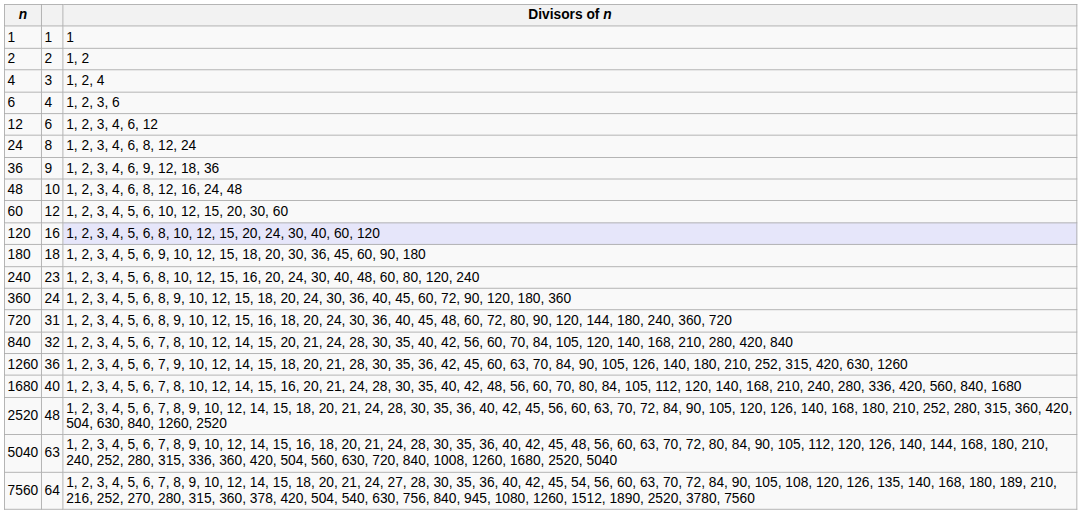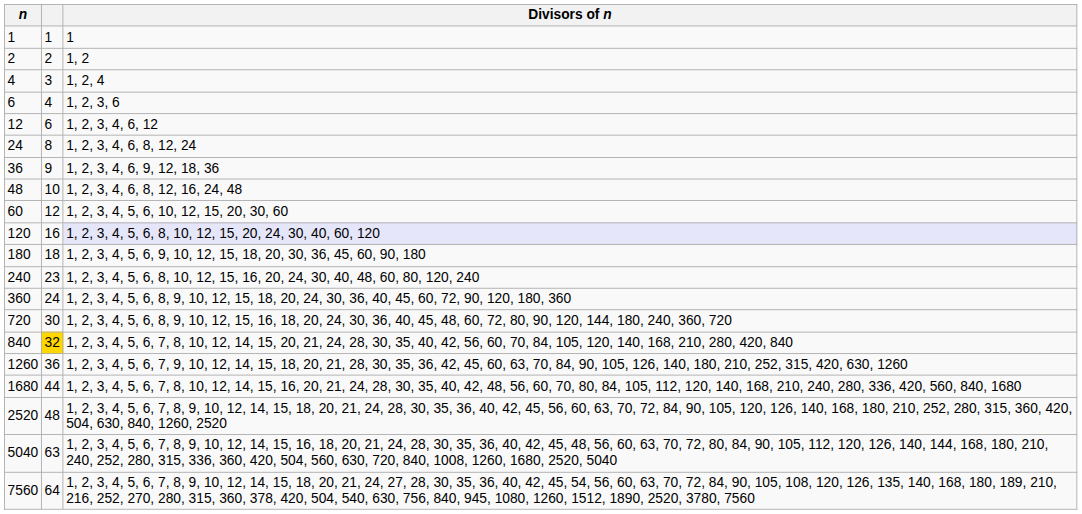 <table class="wikitable">
 <tr>
 <th><em>n</em></th>
 <th></th>
 <th>Divisors of <em>n</em></th>
 </tr>
 <tr>
 <td>1</td>
 <td>1</td>
 <td>1</td>
 </tr>
 <tr>
 <td>2</td>
 <td>2</td>
 <td>1, 2</td>
 </tr>
 <tr>
 <td>4</td>
 <td>3</td>
 <td>1, 2, 4</td>
 </tr>
 <tr>
 <td>6</td>
 <td>4</td>
 <td>1, 2, 3, 6</td>
 </tr>
 <tr>
 <td>12</td>
 <td>6</td>
 <td>1, 2, 3, 4, 6, 12</td>
 </tr>
 <tr>
 <td>24</td>
 <td>8</td>
 <td>1, 2, 3, 4, 6, 8, 12, 24</td>
 </tr>
 <tr>
 <td>36</td>
 <td>9</td>
 <td>1, 2, 3, 4, 6, 9, 12, 18, 36</td>
 </tr>
 <tr>
 <td>48</td>
 <td>10</td>
 <td>1, 2, 3, 4, 6, 8, 12, 16, 24, 48</td>
 </tr>
 <tr>
 <td>60</td>
 <td>12</td>
 <td>1, 2, 3, 4, 5, 6, 10, 12, 15, 20, 30, 60</td>
 </tr>
 <tr>
 <td>120</td>
 <td>16</td>
 <td style="background: lavender;">1, 2, 3, 4, 5, 6, 8, 10, 12, 15, 20, 24, 30, 40, 60, 120</td>
 </tr>
 <tr>
 <td>180</td>
 <td>18</td>
 <td>1, 2, 3, 4, 5, 6, 9, 10, 12, 15, 18, 20, 30, 36, 45, 60, 90, 180</td>
 </tr>
 <tr>
 <td>240</td>
 <td>23</td>
 <td>1, 2, 3, 4, 5, 6, 8, 10, 12, 15, 16, 20, 24, 30, 40, 48, 60, 80, 120, 240</td>
 </tr>
 <tr>
 <td>360</td>
 <td>24</td>
 <td>1, 2, 3, 4, 5, 6, 8, 9, 10, 12, 15, 18, 20, 24, 30, 36, 40, 45, 60, 72, 90, 120, 180, 360</td>
 </tr>
 <tr>
 <td>720</td>
-<td>31</td>
+<td>30</td>
 <td>1, 2, 3, 4, 5, 6, 8, 9, 10, 12, 15, 16, 18, 20, 24, 30, 36, 40, 45, 48, 60, 72, 80, 90, 120, 144, 180, 240, 360, 720</td>
 </tr>
 <tr>
 <td>840</td>
-<td>32</td>
+<td style="background: gold;">32</td>
 <td>1, 2, 3, 4, 5, 6, 7, 8, 10, 12, 14, 15, 20, 21, 24, 28, 30, 35, 40, 42, 56, 60, 70, 84, 105, 120, 140, 168, 210, 280, 420, 840</td>
 </tr>
 <tr>
 <td>1260</td>
 <td>36</td>
 <td>1, 2, 3, 4, 5, 6, 7, 9, 10, 12, 14, 15, 18, 20, 21, 28, 30, 35, 36, 42, 45, 60, 63, 70, 84, 90, 105, 126, 140, 180, 210, 252, 315, 420, 630, 1260</td>
 </tr>
 <tr>
 <td>1680</td>
-<td>40</td>
+<td>44</td>
 <td>1, 2, 3, 4, 5, 6, 7, 8, 10, 12, 14, 15, 16, 20, 21, 24, 28, 30, 35, 40, 42, 48, 56, 60, 70, 80, 84, 105, 112, 120, 140, 168, 210, 240, 280, 336, 420, 560, 840, 1680</td>
 </tr>
 <tr>
 <td>2520</td>
 <td>48</td>
 <td>1, 2, 3, 4, 5, 6, 7, 8, 9, 10, 12, 14, 15, 18, 20, 21, 24, 28, 30, 35, 36, 40, 42, 45, 56, 60, 63, 70, 72, 84, 90, 105, 120, 126, 140, 168, 180, 210, 252, 280, 315, 360, 420, 504, 630, 840, 1260, 2520</td>
 </tr>
 <tr>
 <td>5040</td>
 <td>63</td>
 <td>1, 2, 3, 4, 5, 6, 7, 8, 9, 10, 12, 14, 15, 16, 18, 20, 21, 24, 28, 30, 35, 36, 40, 42, 45, 48, 56, 60, 63, 70, 72, 80, 84, 90, 105, 112, 120, 126, 140, 144, 168, 180, 210, 240, 252, 280, 315, 336, 360, 420, 504, 560, 630, 720, 840, 1008, 1260, 1680, 2520, 5040</td>
 </tr>
 <tr>
 <td>7560</td>
 <td>64</td>
 <td>1, 2, 3, 4, 5, 6, 7, 8, 9, 10, 12, 14, 15, 18, 20, 21, 24, 27, 28, 30, 35, 36, 40, 42, 45, 54, 56, 60, 63, 70, 72, 84, 90, 105, 108, 120, 126, 135, 140, 168, 180, 189, 210, 216, 252, 270, 280, 315, 360, 378, 420, 504, 540, 630, 756, 840, 945, 1080, 1260, 1512, 1890, 2520, 3780, 7560</td>
 </tr>
 </table>
